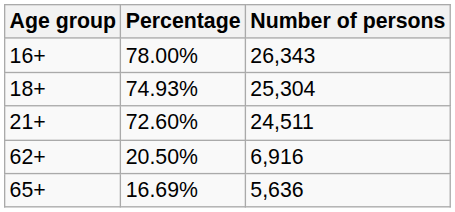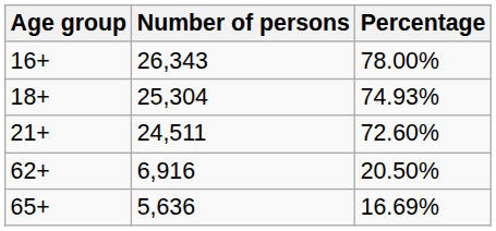 <table class="wikitable">
 <tr>
 <th>Age group</th>
+<th>Number of persons</th>
 <th>Percentage</th>
-<th>Number of persons</th>
 </tr>
 <tr>
 <td>16+</td>
+<td>26,343</td>
 <td>78.00%</td>
-<td>26,343</td>
 </tr>
 <tr>
 <td>18+</td>
+<td>25,304</td>
 <td>74.93%</td>
-<td>25,304</td>
 </tr>
 <tr>
 <td>21+</td>
+<td>24,511</td>
 <td>72.60%</td>
-<td>24,511</td>
 </tr>
 <tr>
 <td>62+</td>
+<td>6,916</td>
 <td>20.50%</td>
-<td>6,916</td>
 </tr>
 <tr>
 <td>65+</td>
+<td>5,636</td>
 <td>16.69%</td>
-<td>5,636</td>
 </tr>
 </table>
